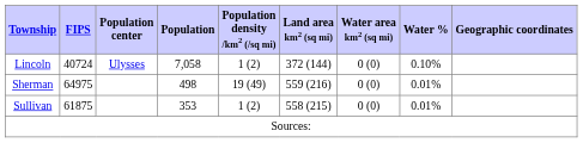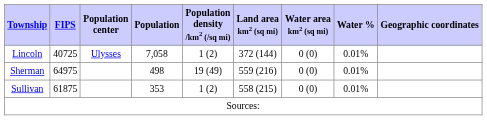 <table class="toccolours" border=1 cellspacing=0 cellpadding=4 style="text-align:center; border-collapse:collapse; font-size:90%;">
 <tr style="background:#ccccff">
 <th><a href='#'>Township</a></th>
 <th><a href='#'>FIPS</a></th>
 <th>Population<br>center</th>
 <th>Population</th>
 <th>Population<br>density<br><small>/km<sup>2</sup> (/sq mi)</small></th>
 <th>Land area<br><small>km<sup>2</sup> (sq mi)</small></th>
 <th>Water area<br><small>km<sup>2</sup> (sq mi)</small></th>
 <th>Water %</th>
 <th>Geographic coordinates</th>
 </tr>
 <tr>
 <td><a href='#'>Lincoln</a></td>
-<td>40724</td>
+<td>40725</td>
 <td><a href='#'>Ulysses</a></td>
 <td>7,058</td>
 <td>1 (2)</td>
 <td>372 (144)</td>
 <td>0 (0)</td>
-<td>0.10%</td>
+<td>0.01%</td>
 <td></td>
 </tr>
 <tr>
 <td><a href='#'>Sherman</a></td>
 <td>64975</td>
 <td></td>
 <td>498</td>
 <td>19 (49)</td>
 <td>559 (216)</td>
 <td>0 (0)</td>
 <td>0.01%</td>
 <td></td>
 </tr>
 <tr>
 <td><a href='#'>Sullivan</a></td>
 <td>61875</td>
 <td></td>
 <td>353</td>
 <td>1 (2)</td>
 <td>558 (215)</td>
 <td>0 (0)</td>
 <td>0.01%</td>
 <td></td>
 </tr>
 <tr>
 <td colspan=9>Sources: </td>
 </tr>
 </table>
